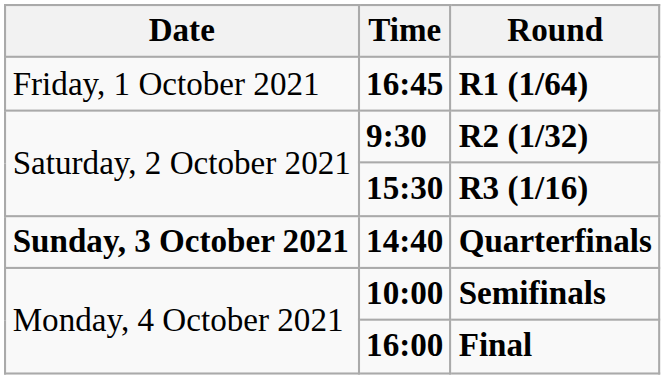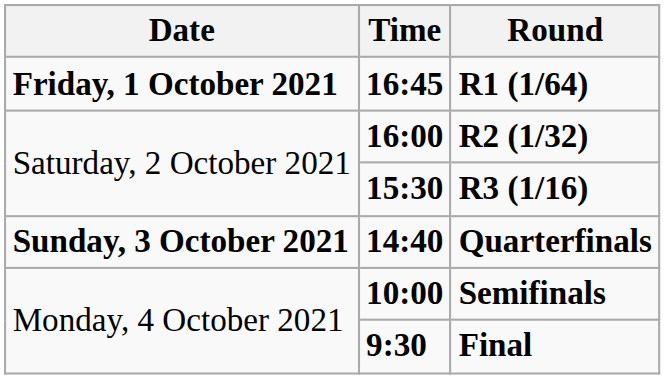 <table class="wikitable">
 <tr>
 <th>Date</th>
 <th>Time</th>
 <th>Round</th>
 </tr>
 <tr>
-<td>Friday, 1 October 2021</td>
+<td><strong>Friday, 1 October 2021</strong></td>
 <td><strong>16:45</strong></td>
 <td><strong>R1 (1/64)</strong></td>
 </tr>
 <tr>
 <td rowspan=2>Saturday, 2 October 2021</td>
-<td><strong>9:30</strong></td>
+<td><strong>16:00</strong></td>
 <td><strong>R2 (1/32)</strong></td>
 </tr>
 <tr>
 <td><strong>15:30</strong></td>
 <td><strong>R3 (1/16)</strong></td>
 </tr>
 <tr>
 <td><strong>Sunday, 3 October 2021</strong></td>
 <td><strong>14:40</strong></td>
 <td><strong>Quarterfinals</strong></td>
 </tr>
 <tr>
 <td rowspan=2>Monday, 4 October 2021</td>
 <td><strong>10:00</strong></td>
 <td><strong>Semifinals</strong></td>
 </tr>
 <tr>
-<td><strong>16:00</strong></td>
+<td><strong>9:30</strong></td>
 <td><strong>Final</strong></td>
 </tr>
 </table>
